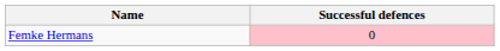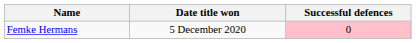 <table class="wikitable" style="text-align:center">
 <tr>
 <th style="width:20%;">Name</th>
+<th style="width:25%;">Date title won</th>
 <th style="width:20%;">Successful defences</th>
 </tr>
 <tr>
 <td align=left> <a href='#'>Femke Hermans</a></td>
+<td>5 December 2020</td>
 <td style="background: pink;">0</td>
 </tr>
 </table>
